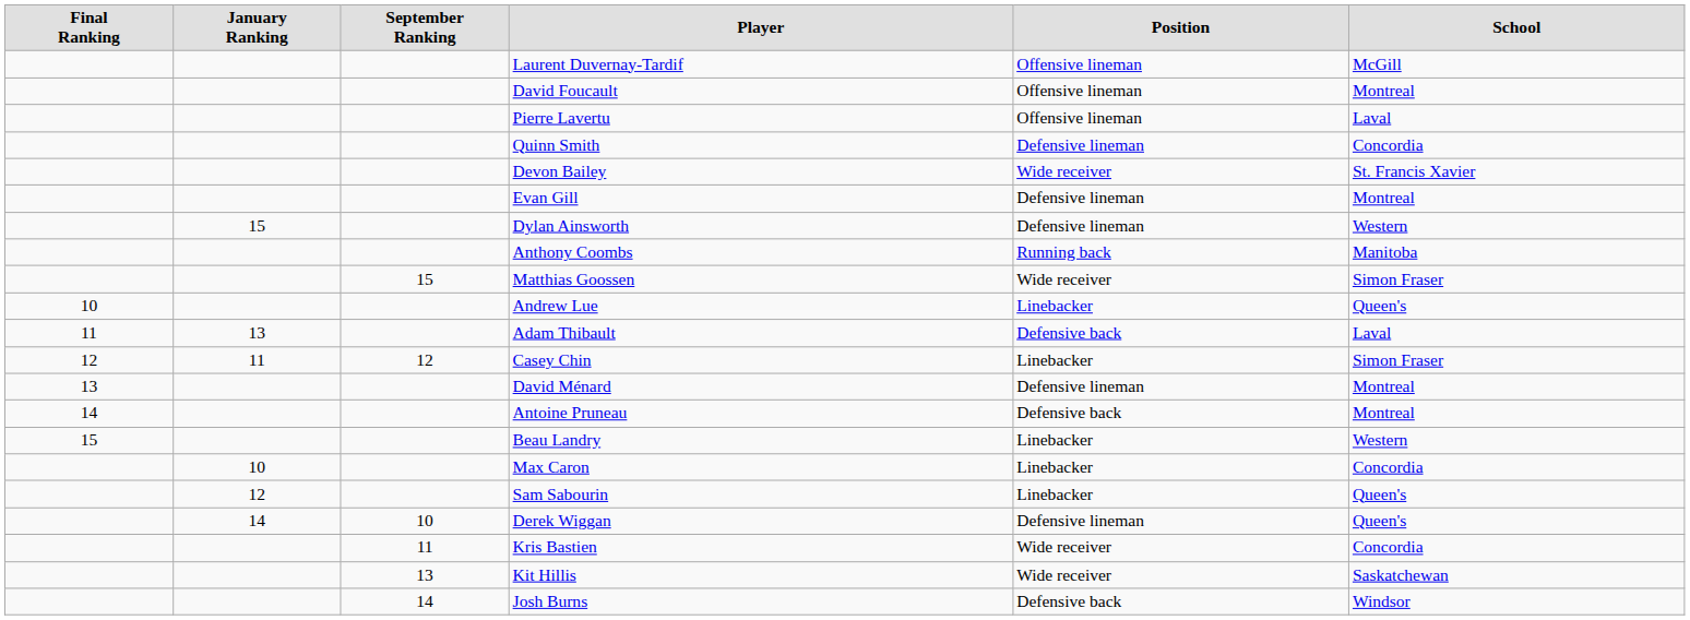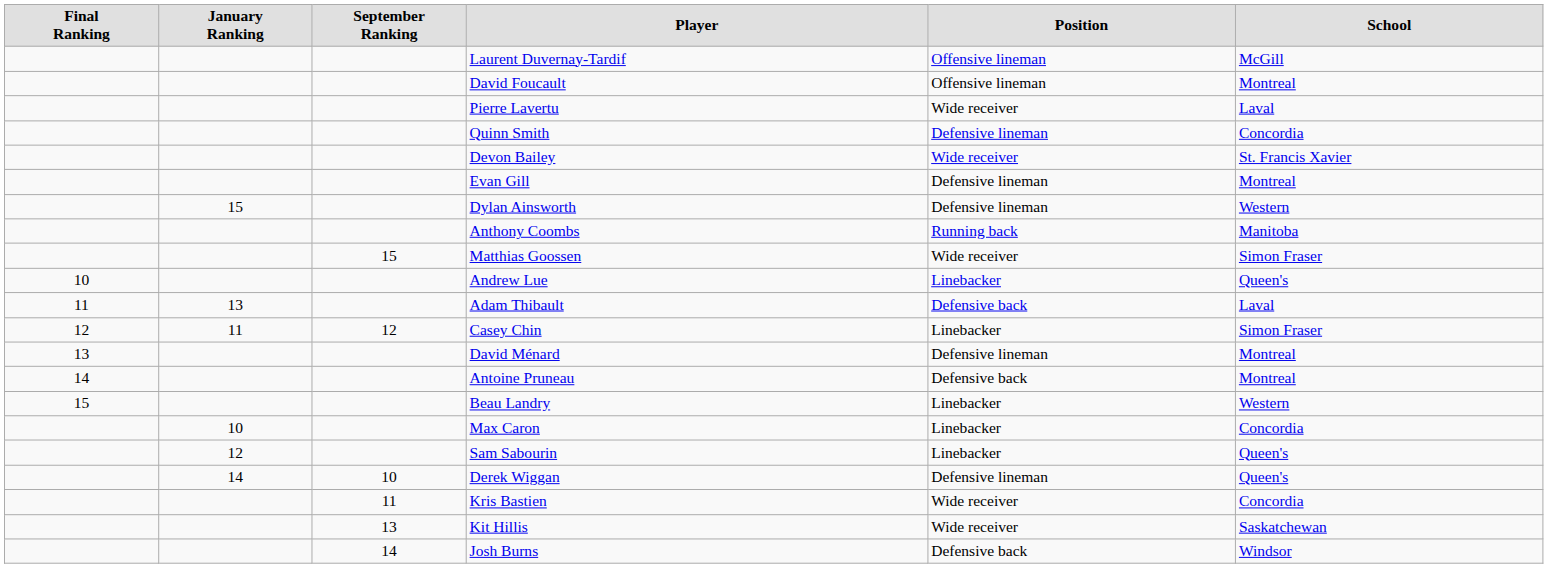 <table class="wikitable sortable" width="80%">
 <tr>
 <th style="background:#e0e0e0; width:10%;">Final<br>Ranking</th>
 <th style="background:#e0e0e0; width:10%;">January<br>Ranking</th>
 <th style="background:#e0e0e0; width:10%;">September<br>Ranking</th>
 <th style="background:#e0e0e0; width:30%;">Player</th>
 <th style="background:#e0e0e0; width:20%;">Position</th>
 <th style="background:#e0e0e0; width:20%;">School</th>
 </tr>
 <tr>
 <td style="text-align:center;"></td>
 <td style="text-align:center;"></td>
 <td style="text-align:center;"></td>
 <td><a href='#'>Laurent Duvernay-Tardif</a></td>
 <td><a href='#'>Offensive lineman</a></td>
 <td><a href='#'>McGill</a></td>
 </tr>
 <tr>
 <td style="text-align:center;"></td>
 <td style="text-align:center;"></td>
 <td style="text-align:center;"></td>
 <td><a href='#'>David Foucault</a></td>
 <td>Offensive lineman</td>
 <td><a href='#'>Montreal</a></td>
 </tr>
 <tr>
 <td style="text-align:center;"></td>
 <td style="text-align:center;"></td>
 <td style="text-align:center;"></td>
 <td><a href='#'>Pierre Lavertu</a></td>
-<td>Offensive lineman</td>
+<td>Wide receiver</td>
 <td><a href='#'>Laval</a></td>
 </tr>
 <tr>
 <td style="text-align:center;"></td>
 <td style="text-align:center;"></td>
 <td style="text-align:center;"></td>
 <td><a href='#'>Quinn Smith</a></td>
 <td><a href='#'>Defensive lineman</a></td>
 <td><a href='#'>Concordia</a></td>
 </tr>
 <tr>
 <td style="text-align:center;"></td>
 <td style="text-align:center;"></td>
 <td style="text-align:center;"></td>
 <td><a href='#'>Devon Bailey</a></td>
 <td><a href='#'>Wide receiver</a></td>
 <td><a href='#'>St. Francis Xavier</a></td>
 </tr>
 <tr>
 <td style="text-align:center;"></td>
 <td style="text-align:center;"></td>
 <td style="text-align:center;"></td>
 <td><a href='#'>Evan Gill</a></td>
 <td>Defensive lineman</td>
 <td><a href='#'>Montreal</a></td>
 </tr>
 <tr>
 <td style="text-align:center;"></td>
 <td style="text-align:center;">15</td>
 <td style="text-align:center;"></td>
 <td><a href='#'>Dylan Ainsworth</a></td>
 <td>Defensive lineman</td>
 <td><a href='#'>Western</a></td>
 </tr>
 <tr>
 <td style="text-align:center;"></td>
 <td style="text-align:center;"></td>
 <td style="text-align:center;"></td>
 <td><a href='#'>Anthony Coombs</a></td>
 <td><a href='#'>Running back</a></td>
 <td><a href='#'>Manitoba</a></td>
 </tr>
 <tr>
 <td style="text-align:center;"></td>
 <td style="text-align:center;"></td>
 <td style="text-align:center;">15</td>
 <td><a href='#'>Matthias Goossen</a></td>
 <td>Wide receiver</td>
 <td><a href='#'>Simon Fraser</a></td>
 </tr>
 <tr>
 <td style="text-align:center;">10</td>
 <td style="text-align:center;"></td>
 <td style="text-align:center;"></td>
 <td><a href='#'>Andrew Lue</a></td>
 <td><a href='#'>Linebacker</a></td>
 <td><a href='#'>Queen's</a></td>
 </tr>
 <tr>
 <td style="text-align:center;">11</td>
 <td style="text-align:center;">13</td>
 <td style="text-align:center;"></td>
 <td><a href='#'>Adam Thibault</a></td>
 <td><a href='#'>Defensive back</a></td>
 <td><a href='#'>Laval</a></td>
 </tr>
 <tr>
 <td style="text-align:center;">12</td>
 <td style="text-align:center;">11</td>
 <td style="text-align:center;">12</td>
 <td><a href='#'>Casey Chin</a></td>
 <td>Linebacker</td>
 <td><a href='#'>Simon Fraser</a></td>
 </tr>
 <tr>
 <td style="text-align:center;">13</td>
 <td style="text-align:center;"></td>
 <td style="text-align:center;"></td>
 <td><a href='#'>David Ménard</a></td>
 <td>Defensive lineman</td>
 <td><a href='#'>Montreal</a></td>
 </tr>
 <tr>
 <td style="text-align:center;">14</td>
 <td style="text-align:center;"></td>
 <td style="text-align:center;"></td>
 <td><a href='#'>Antoine Pruneau</a></td>
 <td>Defensive back</td>
 <td><a href='#'>Montreal</a></td>
 </tr>
 <tr>
 <td style="text-align:center;">15</td>
 <td style="text-align:center;"></td>
 <td style="text-align:center;"></td>
 <td><a href='#'>Beau Landry</a></td>
 <td>Linebacker</td>
 <td><a href='#'>Western</a></td>
 </tr>
 <tr>
 <td style="text-align:center;"></td>
 <td style="text-align:center;">10</td>
 <td style="text-align:center;"></td>
 <td><a href='#'>Max Caron</a></td>
 <td>Linebacker</td>
 <td><a href='#'>Concordia</a></td>
 </tr>
 <tr>
 <td style="text-align:center;"></td>
 <td style="text-align:center;">12</td>
 <td style="text-align:center;"></td>
 <td><a href='#'>Sam Sabourin</a></td>
 <td>Linebacker</td>
 <td><a href='#'>Queen's</a></td>
 </tr>
 <tr>
 <td style="text-align:center;"></td>
 <td style="text-align:center;">14</td>
 <td style="text-align:center;">10</td>
 <td><a href='#'>Derek Wiggan</a></td>
 <td>Defensive lineman</td>
 <td><a href='#'>Queen's</a></td>
 </tr>
 <tr>
 <td style="text-align:center;"></td>
 <td style="text-align:center;"></td>
 <td style="text-align:center;">11</td>
 <td><a href='#'>Kris Bastien</a></td>
 <td>Wide receiver</td>
 <td><a href='#'>Concordia</a></td>
 </tr>
 <tr>
 <td style="text-align:center;"></td>
 <td style="text-align:center;"></td>
 <td style="text-align:center;">13</td>
 <td><a href='#'>Kit Hillis</a></td>
 <td>Wide receiver</td>
 <td><a href='#'>Saskatchewan</a></td>
 </tr>
 <tr>
 <td style="text-align:center;"></td>
 <td style="text-align:center;"></td>
 <td style="text-align:center;">14</td>
 <td><a href='#'>Josh Burns</a></td>
 <td>Defensive back</td>
 <td><a href='#'>Windsor</a></td>
 </tr>
 </table>
